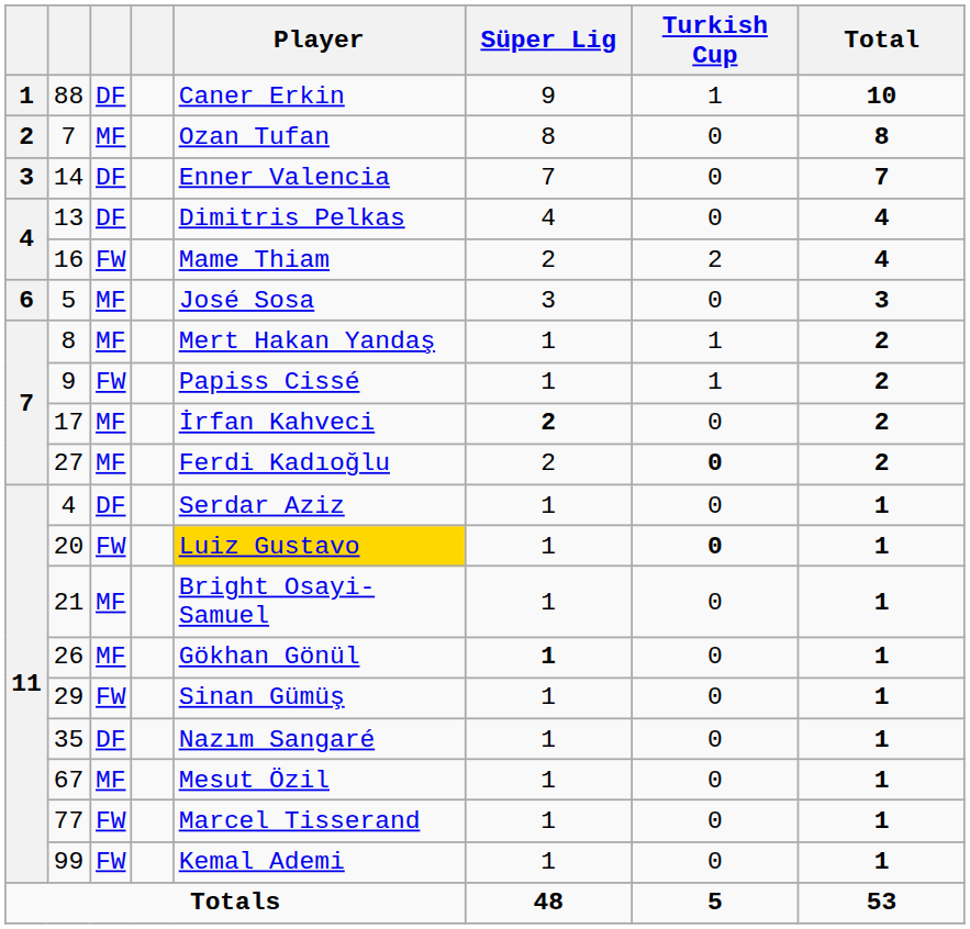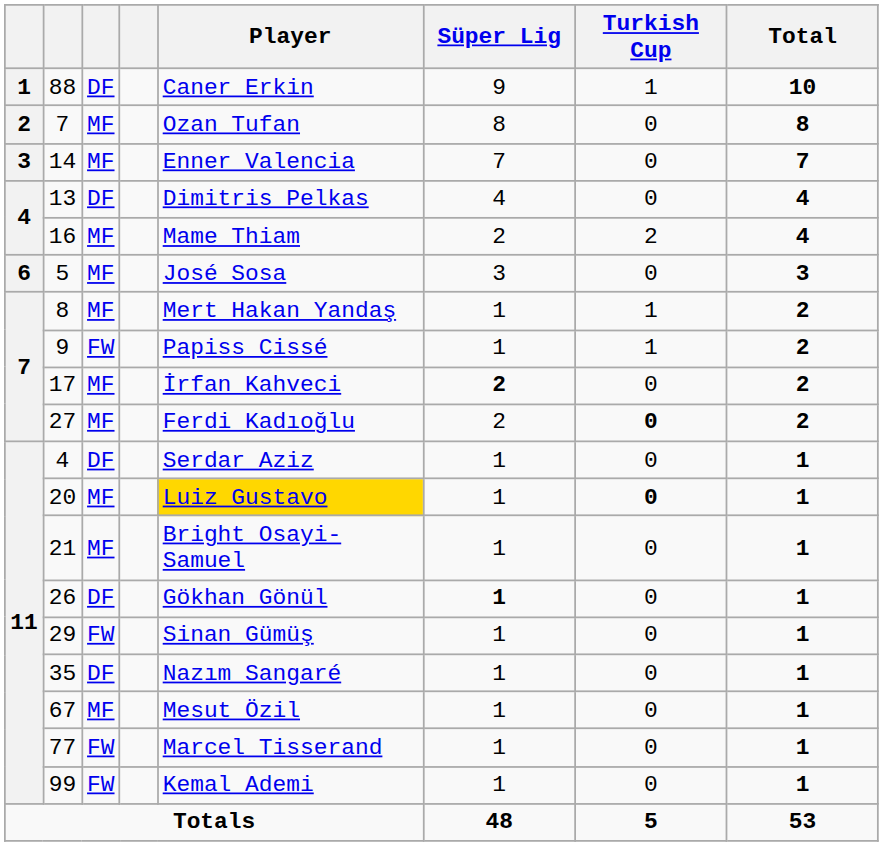 <table class="wikitable" style="text-align:center">
 <tr>
 <th width=15></th>
 <th width=15></th>
 <th width=15></th>
 <th width=15></th>
 <th width=145>Player</th>
 <th width=80><a href='#'>Süper Lig</a></th>
 <th width=80><a href='#'>Turkish Cup</a></th>
 <th width=80>Total</th>
 </tr>
 <tr>
 <th rowspan="1">1</th>
 <td>88</td>
 <td><a href='#'>DF</a></td>
 <td></td>
 <td align=left><a href='#'>Caner Erkin</a></td>
 <td>9</td>
 <td>1</td>
 <td><strong>10</strong></td>
 </tr>
 <tr>
 <th rowspan="1">2</th>
 <td>7</td>
 <td><a href='#'>MF</a></td>
 <td></td>
 <td align=left><a href='#'>Ozan Tufan</a></td>
 <td>8</td>
 <td>0</td>
 <td><strong>8</strong></td>
 </tr>
 <tr>
 <th rowspan="1">3</th>
 <td>14</td>
-<td><a href='#'>DF</a></td>
+<td><a href='#'>MF</a></td>
 <td></td>
 <td align=left><a href='#'>Enner Valencia</a></td>
 <td>7</td>
 <td>0</td>
 <td><strong>7</strong></td>
 </tr>
 <tr>
 <th rowspan="2">4</th>
 <td>13</td>
 <td><a href='#'>DF</a></td>
 <td></td>
 <td align=left><a href='#'>Dimitris Pelkas</a></td>
 <td>4</td>
 <td>0</td>
 <td><strong>4</strong></td>
 </tr>
 <tr>
 <td>16</td>
-<td><a href='#'>FW</a></td>
+<td><a href='#'>MF</a></td>
 <td></td>
 <td align=left><a href='#'>Mame Thiam</a></td>
 <td>2</td>
 <td>2</td>
 <td><strong>4</strong></td>
 </tr>
 <tr>
 <th rowspan="1">6</th>
 <td>5</td>
 <td><a href='#'>MF</a></td>
 <td></td>
 <td align=left><a href='#'>José Sosa</a></td>
 <td>3</td>
 <td>0</td>
 <td><strong>3</strong></td>
 </tr>
 <tr>
 <th rowspan="4">7</th>
 <td>8</td>
 <td><a href='#'>MF</a></td>
 <td></td>
 <td align=left><a href='#'>Mert Hakan Yandaş</a></td>
 <td>1</td>
 <td>1</td>
 <td><strong>2</strong></td>
 </tr>
 <tr>
 <td>9</td>
 <td><a href='#'>FW</a></td>
 <td></td>
 <td align=left><a href='#'>Papiss Cissé</a></td>
 <td>1</td>
 <td>1</td>
 <td><strong>2</strong></td>
 </tr>
 <tr>
 <td>17</td>
 <td><a href='#'>MF</a></td>
 <td></td>
 <td align=left><a href='#'>İrfan Kahveci</a></td>
 <td><strong>2</strong></td>
 <td>0</td>
 <td><strong>2</strong></td>
 </tr>
 <tr>
 <td>27</td>
 <td><a href='#'>MF</a></td>
 <td></td>
 <td align=left><a href='#'>Ferdi Kadıoğlu</a></td>
 <td>2</td>
 <td><strong>0</strong></td>
 <td><strong>2</strong></td>
 </tr>
 <tr>
 <th rowspan="9">11</th>
 <td>4</td>
 <td><a href='#'>DF</a></td>
 <td></td>
 <td align=left><a href='#'>Serdar Aziz</a></td>
 <td>1</td>
 <td>0</td>
 <td><strong>1</strong></td>
 </tr>
 <tr>
 <td>20</td>
-<td><a href='#'>FW</a></td>
+<td><a href='#'>MF</a></td>
 <td></td>
 <td align=left style="background: gold;"><a href='#'>Luiz Gustavo</a></td>
 <td>1</td>
 <td><strong>0</strong></td>
 <td><strong>1</strong></td>
 </tr>
 <tr>
 <td>21</td>
 <td><a href='#'>MF</a></td>
 <td></td>
 <td align=left><a href='#'>Bright Osayi-Samuel</a></td>
 <td>1</td>
 <td>0</td>
 <td><strong>1</strong></td>
 </tr>
 <tr>
 <td>26</td>
-<td><a href='#'>MF</a></td>
+<td><a href='#'>DF</a></td>
 <td></td>
 <td align=left><a href='#'>Gökhan Gönül</a></td>
 <td><strong>1</strong></td>
 <td>0</td>
 <td><strong>1</strong></td>
 </tr>
 <tr>
 <td>29</td>
 <td><a href='#'>FW</a></td>
 <td></td>
 <td align=left><a href='#'>Sinan Gümüş</a></td>
 <td>1</td>
 <td>0</td>
 <td><strong>1</strong></td>
 </tr>
 <tr>
 <td>35</td>
 <td><a href='#'>DF</a></td>
 <td></td>
 <td align=left><a href='#'>Nazım Sangaré</a></td>
 <td>1</td>
 <td>0</td>
 <td><strong>1</strong></td>
 </tr>
 <tr>
 <td>67</td>
 <td><a href='#'>MF</a></td>
 <td></td>
 <td align=left><a href='#'>Mesut Özil</a></td>
 <td>1</td>
 <td>0</td>
 <td><strong>1</strong></td>
 </tr>
 <tr>
 <td>77</td>
 <td><a href='#'>FW</a></td>
 <td></td>
 <td align=left><a href='#'>Marcel Tisserand</a></td>
 <td>1</td>
 <td>0</td>
 <td><strong>1</strong></td>
 </tr>
 <tr>
 <td>99</td>
 <td><a href='#'>FW</a></td>
 <td></td>
 <td align=left><a href='#'>Kemal Ademi</a></td>
 <td>1</td>
 <td>0</td>
 <td><strong>1</strong></td>
 </tr>
 <tr>
 <td colspan=5><strong>Totals</strong></td>
 <td><strong>48</strong></td>
 <td><strong>5</strong></td>
 <td><strong>53</strong></td>
 </tr>
 </table>
